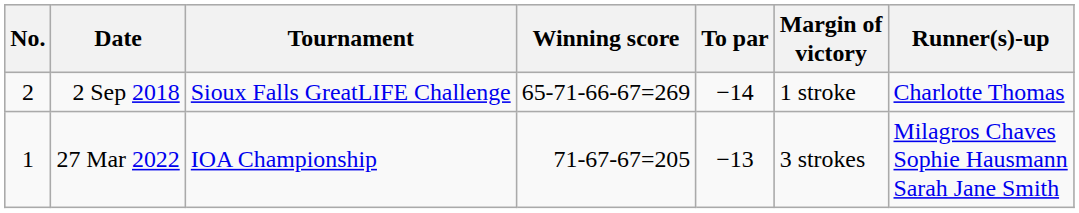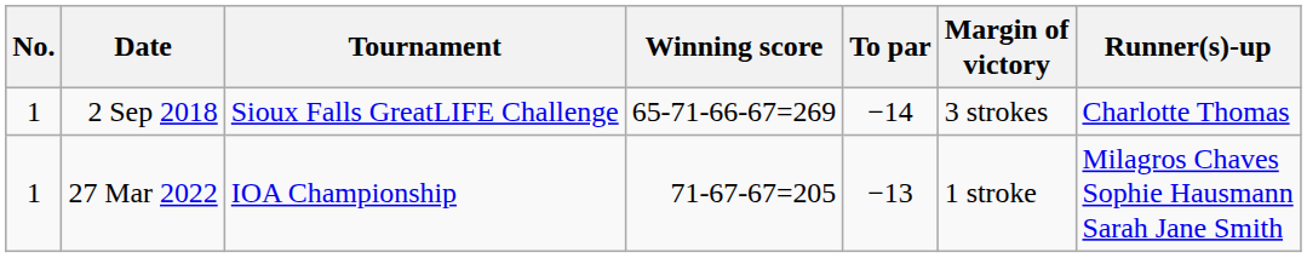 <table class="wikitable " style="font-size:95%;">
 <tr>
 <th>No.</th>
 <th>Date</th>
 <th>Tournament</th>
 <th>Winning score</th>
 <th>To par</th>
 <th>Margin of<br>victory</th>
 <th>Runner(s)-up</th>
 </tr>
 <tr>
-<td align=center>2</td>
+<td align=center>1</td>
 <td align=right>2 Sep <a href='#'>2018</a></td>
 <td><a href='#'>Sioux Falls GreatLIFE Challenge</a></td>
 <td align=right>65-71-66-67=269</td>
 <td align=center>−14</td>
-<td>1 stroke</td>
+<td>3 strokes</td>
 <td> <a href='#'>Charlotte Thomas</a></td>
 </tr>
 <tr>
 <td align=center>1</td>
 <td align=right>27 Mar <a href='#'>2022</a></td>
 <td><a href='#'>IOA Championship</a></td>
 <td align=right>71-67-67=205</td>
 <td align=center>−13</td>
-<td>3 strokes</td>
+<td>1 stroke</td>
 <td> <a href='#'>Milagros Chaves</a><br> <a href='#'>Sophie Hausmann</a><br> <a href='#'>Sarah Jane Smith</a></td>
 </tr>
 </table>
